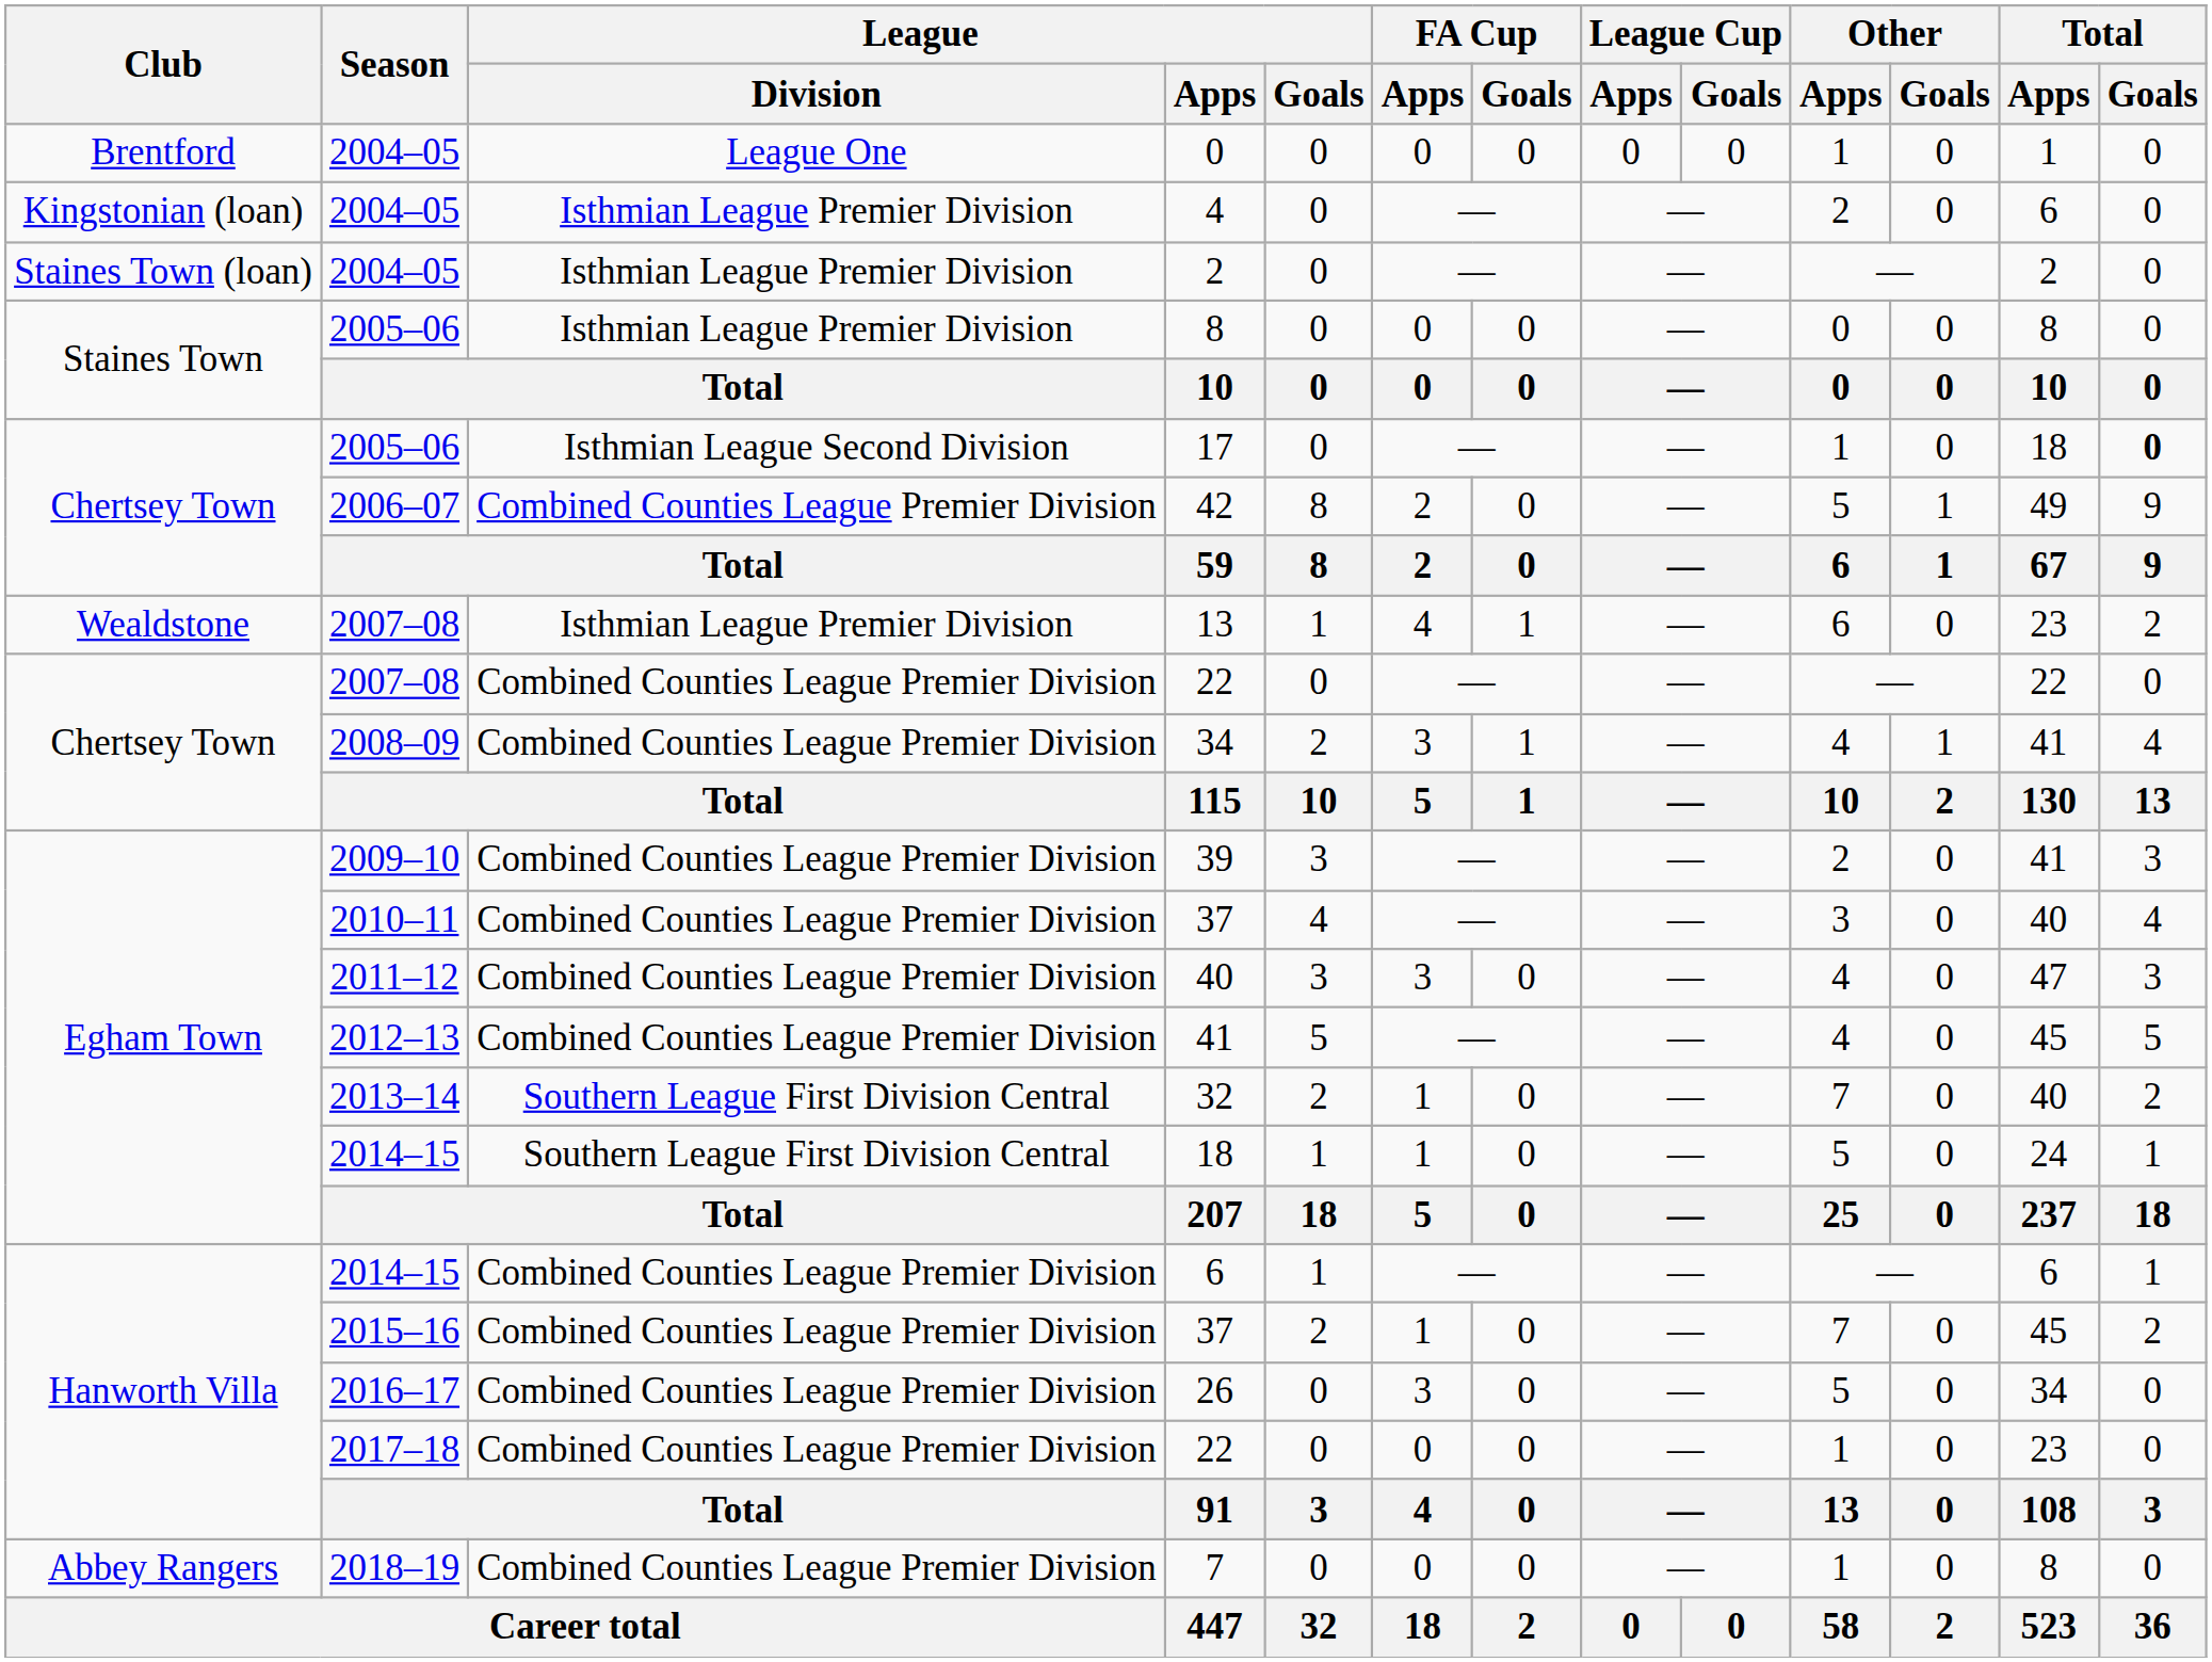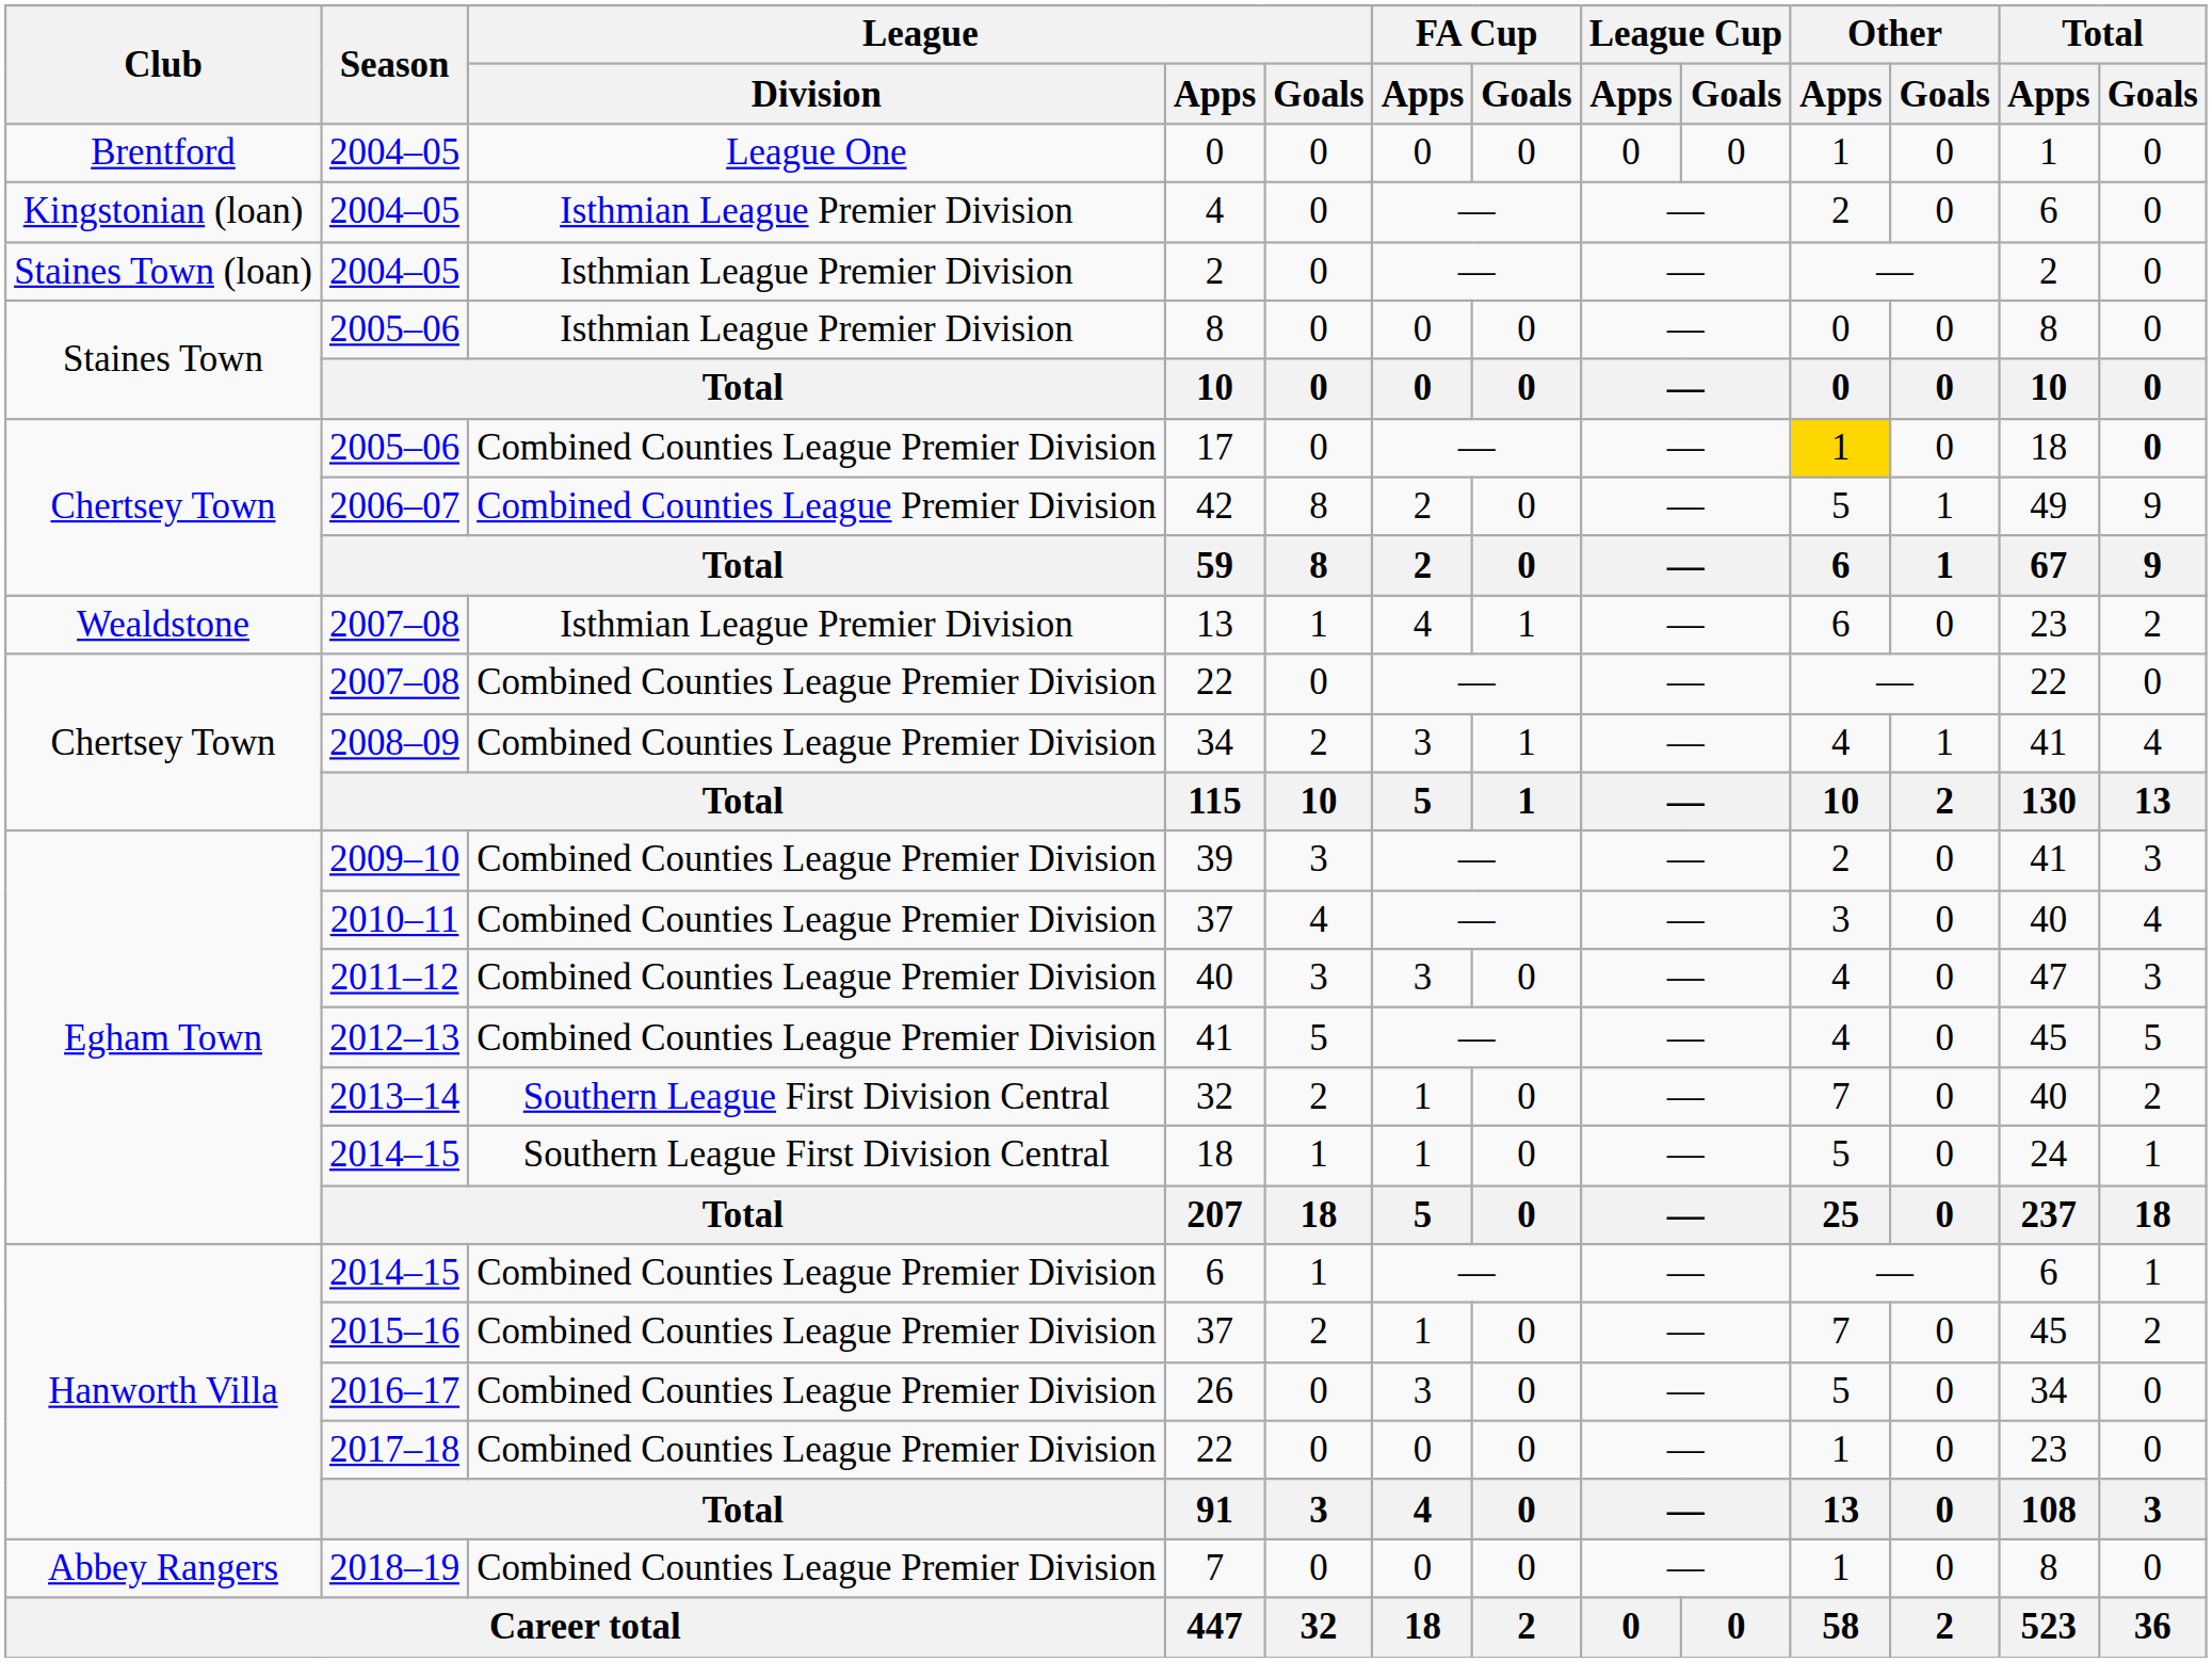 <table class="wikitable" style="text-align: center">
 <tr>
 <th rowspan="2">Club</th>
 <th rowspan="2">Season</th>
 <th colspan="3">League</th>
 <th colspan="2">FA Cup</th>
 <th colspan="2">League Cup</th>
 <th colspan="2">Other</th>
 <th colspan="2">Total</th>
 </tr>
 <tr>
 <th>Division</th>
 <th>Apps</th>
 <th>Goals</th>
 <th>Apps</th>
 <th>Goals</th>
 <th>Apps</th>
 <th>Goals</th>
 <th>Apps</th>
 <th>Goals</th>
 <th>Apps</th>
 <th>Goals</th>
 </tr>
 <tr>
 <td><a href='#'>Brentford</a></td>
 <td><a href='#'>2004–05</a></td>
 <td><a href='#'>League One</a></td>
 <td>0</td>
 <td>0</td>
 <td>0</td>
 <td>0</td>
 <td>0</td>
 <td>0</td>
 <td>1</td>
 <td>0</td>
 <td>1</td>
 <td>0</td>
 </tr>
 <tr>
 <td><a href='#'>Kingstonian</a> (loan)</td>
 <td><a href='#'>2004–05</a></td>
 <td><a href='#'>Isthmian League</a> Premier Division</td>
 <td>4</td>
 <td>0</td>
 <td colspan="2">—</td>
 <td colspan="2">—</td>
 <td>2</td>
 <td>0</td>
 <td>6</td>
 <td>0</td>
 </tr>
 <tr>
 <td><a href='#'>Staines Town</a> (loan)</td>
 <td><a href='#'>2004–05</a></td>
 <td>Isthmian League Premier Division</td>
 <td>2</td>
 <td>0</td>
 <td colspan="2">—</td>
 <td colspan="2">—</td>
 <td colspan="2">—</td>
 <td>2</td>
 <td>0</td>
 </tr>
 <tr>
 <td rowspan="2">Staines Town</td>
 <td><a href='#'>2005–06</a></td>
 <td>Isthmian League Premier Division</td>
 <td>8</td>
 <td>0</td>
 <td>0</td>
 <td>0</td>
 <td colspan="2">—</td>
 <td>0</td>
 <td>0</td>
 <td>8</td>
 <td>0</td>
 </tr>
 <tr>
 <th colspan="2">Total</th>
 <th>10</th>
 <th>0</th>
 <th>0</th>
 <th>0</th>
 <th colspan="2">—</th>
 <th>0</th>
 <th>0</th>
 <th>10</th>
 <th>0</th>
 </tr>
 <tr>
 <td rowspan="3"><a href='#'>Chertsey Town</a></td>
 <td><a href='#'>2005–06</a></td>
-<td>Isthmian League Second Division</td>
+<td>Combined Counties League Premier Division</td>
 <td>17</td>
 <td>0</td>
 <td colspan="2">—</td>
 <td colspan="2">—</td>
-<td>1</td>
+<td style="background: gold;">1</td>
 <td>0</td>
 <td>18</td>
 <td><strong>0</strong></td>
 </tr>
 <tr>
 <td><a href='#'>2006–07</a></td>
 <td><a href='#'>Combined Counties League</a> Premier Division</td>
 <td>42</td>
 <td>8</td>
 <td>2</td>
 <td>0</td>
 <td colspan="2">—</td>
 <td>5</td>
 <td>1</td>
 <td>49</td>
 <td>9</td>
 </tr>
 <tr>
 <th colspan="2">Total</th>
 <th>59</th>
 <th>8</th>
 <th>2</th>
 <th>0</th>
 <th colspan="2">—</th>
 <th>6</th>
 <th>1</th>
 <th>67</th>
 <th>9</th>
 </tr>
 <tr>
 <td><a href='#'>Wealdstone</a></td>
 <td><a href='#'>2007–08</a></td>
 <td>Isthmian League Premier Division</td>
 <td>13</td>
 <td>1</td>
 <td>4</td>
 <td>1</td>
 <td colspan="2">—</td>
 <td>6</td>
 <td>0</td>
 <td>23</td>
 <td>2</td>
 </tr>
 <tr>
 <td rowspan="3">Chertsey Town</td>
 <td><a href='#'>2007–08</a></td>
 <td>Combined Counties League Premier Division</td>
 <td>22</td>
 <td>0</td>
 <td colspan="2">—</td>
 <td colspan="2">—</td>
 <td colspan="2">—</td>
 <td>22</td>
 <td>0</td>
 </tr>
 <tr>
 <td><a href='#'>2008–09</a></td>
 <td>Combined Counties League Premier Division</td>
 <td>34</td>
 <td>2</td>
 <td>3</td>
 <td>1</td>
 <td colspan="2">—</td>
 <td>4</td>
 <td>1</td>
 <td>41</td>
 <td>4</td>
 </tr>
 <tr>
 <th colspan="2">Total</th>
 <th>115</th>
 <th>10</th>
 <th>5</th>
 <th>1</th>
 <th colspan="2">—</th>
 <th>10</th>
 <th>2</th>
 <th>130</th>
 <th>13</th>
 </tr>
 <tr>
 <td rowspan="7"><a href='#'>Egham Town</a></td>
 <td><a href='#'>2009–10</a></td>
 <td>Combined Counties League Premier Division</td>
 <td>39</td>
 <td>3</td>
 <td colspan="2">—</td>
 <td colspan="2">—</td>
 <td>2</td>
 <td>0</td>
 <td>41</td>
 <td>3</td>
 </tr>
 <tr>
 <td><a href='#'>2010–11</a></td>
 <td>Combined Counties League Premier Division</td>
 <td>37</td>
 <td>4</td>
 <td colspan="2">—</td>
 <td colspan="2">—</td>
 <td>3</td>
 <td>0</td>
 <td>40</td>
 <td>4</td>
 </tr>
 <tr>
 <td><a href='#'>2011–12</a></td>
 <td>Combined Counties League Premier Division</td>
 <td>40</td>
 <td>3</td>
 <td>3</td>
 <td>0</td>
 <td colspan="2">—</td>
 <td>4</td>
 <td>0</td>
 <td>47</td>
 <td>3</td>
 </tr>
 <tr>
 <td><a href='#'>2012–13</a></td>
 <td>Combined Counties League Premier Division</td>
 <td>41</td>
 <td>5</td>
 <td colspan="2">—</td>
 <td colspan="2">—</td>
 <td>4</td>
 <td>0</td>
 <td>45</td>
 <td>5</td>
 </tr>
 <tr>
 <td><a href='#'>2013–14</a></td>
 <td><a href='#'>Southern League</a> First Division Central</td>
 <td>32</td>
 <td>2</td>
 <td>1</td>
 <td>0</td>
 <td colspan="2">—</td>
 <td>7</td>
 <td>0</td>
 <td>40</td>
 <td>2</td>
 </tr>
 <tr>
 <td><a href='#'>2014–15</a></td>
 <td>Southern League First Division Central</td>
 <td>18</td>
 <td>1</td>
 <td>1</td>
 <td>0</td>
 <td colspan="2">—</td>
 <td>5</td>
 <td>0</td>
 <td>24</td>
 <td>1</td>
 </tr>
 <tr>
 <th colspan="2">Total</th>
 <th>207</th>
 <th>18</th>
 <th>5</th>
 <th>0</th>
 <th colspan="2">—</th>
 <th>25</th>
 <th>0</th>
 <th>237</th>
 <th>18</th>
 </tr>
 <tr>
 <td rowspan="5"><a href='#'>Hanworth Villa</a></td>
 <td><a href='#'>2014–15</a></td>
 <td>Combined Counties League Premier Division</td>
 <td>6</td>
 <td>1</td>
 <td colspan="2">—</td>
 <td colspan="2">—</td>
 <td colspan="2">—</td>
 <td>6</td>
 <td>1</td>
 </tr>
 <tr>
 <td><a href='#'>2015–16</a></td>
 <td>Combined Counties League Premier Division</td>
 <td>37</td>
 <td>2</td>
 <td>1</td>
 <td>0</td>
 <td colspan="2">—</td>
 <td>7</td>
 <td>0</td>
 <td>45</td>
 <td>2</td>
 </tr>
 <tr>
 <td><a href='#'>2016–17</a></td>
 <td>Combined Counties League Premier Division</td>
 <td>26</td>
 <td>0</td>
 <td>3</td>
 <td>0</td>
 <td colspan="2">—</td>
 <td>5</td>
 <td>0</td>
 <td>34</td>
 <td>0</td>
 </tr>
 <tr>
 <td><a href='#'>2017–18</a></td>
 <td>Combined Counties League Premier Division</td>
 <td>22</td>
 <td>0</td>
 <td>0</td>
 <td>0</td>
 <td colspan="2">—</td>
 <td>1</td>
 <td>0</td>
 <td>23</td>
 <td>0</td>
 </tr>
 <tr>
 <th colspan="2">Total</th>
 <th>91</th>
 <th>3</th>
 <th>4</th>
 <th>0</th>
 <th colspan="2">—</th>
 <th>13</th>
 <th>0</th>
 <th>108</th>
 <th>3</th>
 </tr>
 <tr>
 <td><a href='#'>Abbey Rangers</a></td>
 <td><a href='#'>2018–19</a></td>
 <td>Combined Counties League Premier Division</td>
 <td>7</td>
 <td>0</td>
 <td>0</td>
 <td>0</td>
 <td colspan="2">—</td>
 <td>1</td>
 <td>0</td>
 <td>8</td>
 <td>0</td>
 </tr>
 <tr>
 <th colspan="3">Career total</th>
 <th>447</th>
 <th>32</th>
 <th>18</th>
 <th>2</th>
 <th>0</th>
 <th>0</th>
 <th>58</th>
 <th>2</th>
 <th>523</th>
 <th>36</th>
 </tr>
 </table>
